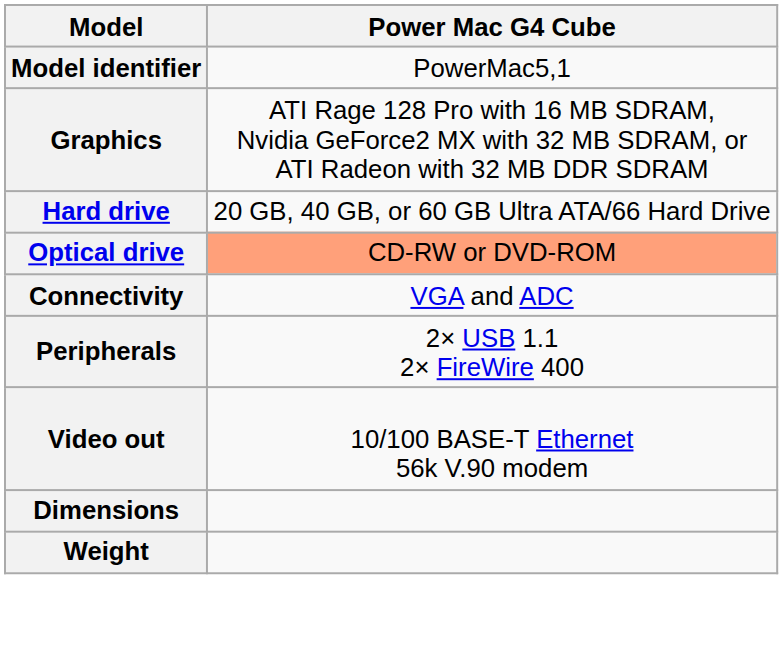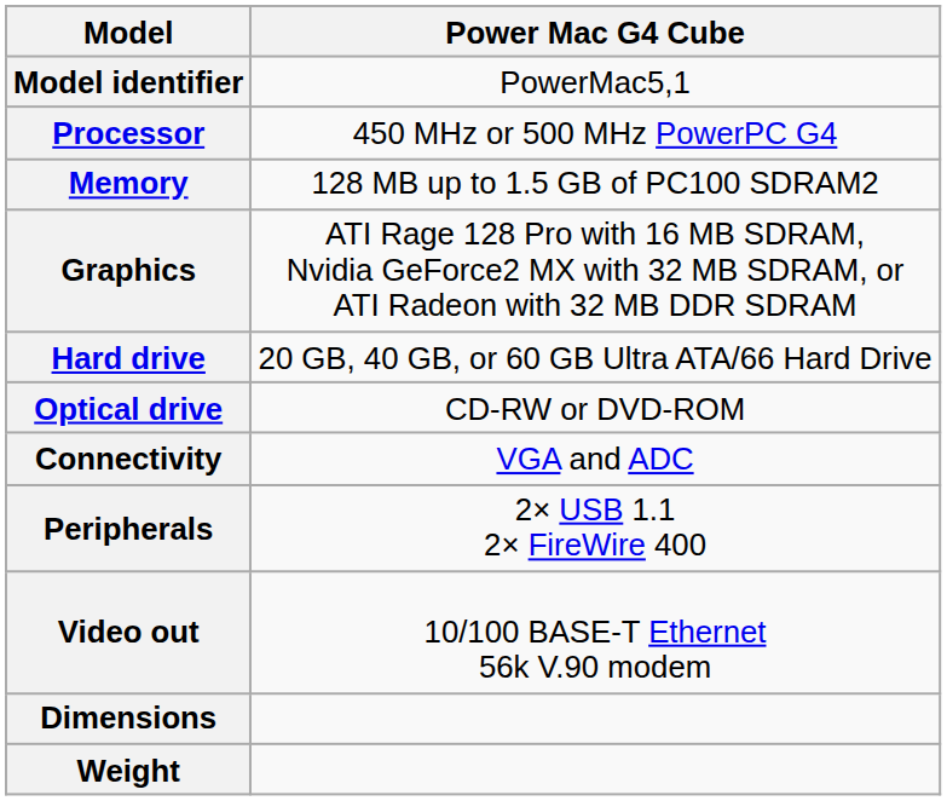 <table class="wikitable mw-collapsible" style="font-size:small; text-align:center">
 <tr>
 <th>Model</th>
 <th>Power Mac G4 Cube</th>
 </tr>
 <tr>
 <th>Model identifier</th>
 <td>PowerMac5,1</td>
+</tr>
+<tr>
+<th><a href='#'>Processor</a></th>
+<td>450 MHz or 500 MHz <a href='#'>PowerPC G4</a></td>
+</tr>
+<tr>
+<th><a href='#'>Memory</a></th>
+<td>128 MB up to 1.5 GB of PC100 SDRAM2</td>
 </tr>
 <tr>
 <th>Graphics</th>
 <td>ATI Rage 128 Pro with 16 MB SDRAM,<br>Nvidia GeForce2 MX with 32 MB SDRAM, or<br>ATI Radeon with 32 MB DDR SDRAM</td>
 </tr>
 <tr>
 <th><a href='#'>Hard drive</a></th>
 <td>20 GB, 40 GB, or 60 GB Ultra ATA/66 Hard Drive</td>
 </tr>
 <tr>
 <th><a href='#'>Optical drive</a></th>
-<td style="background: lightsalmon;">CD-RW or DVD-ROM</td>
+<td>CD-RW or DVD-ROM</td>
 </tr>
 <tr>
 <th>Connectivity</th>
 <td><a href='#'>VGA</a> and <a href='#'>ADC</a><br></td>
 </tr>
 <tr>
 <th>Peripherals</th>
 <td>2× <a href='#'>USB</a> 1.1<br>2× <a href='#'>FireWire</a> 400</td>
 </tr>
 <tr>
 <th>Video out</th>
 <td><br>10/100 BASE-T <a href='#'>Ethernet</a><br>56k V.90 modem</td>
 </tr>
 <tr>
 <th>Dimensions</th>
 <td></td>
 </tr>
 <tr>
 <th>Weight</th>
 <td></td>
 </tr>
 </table>
